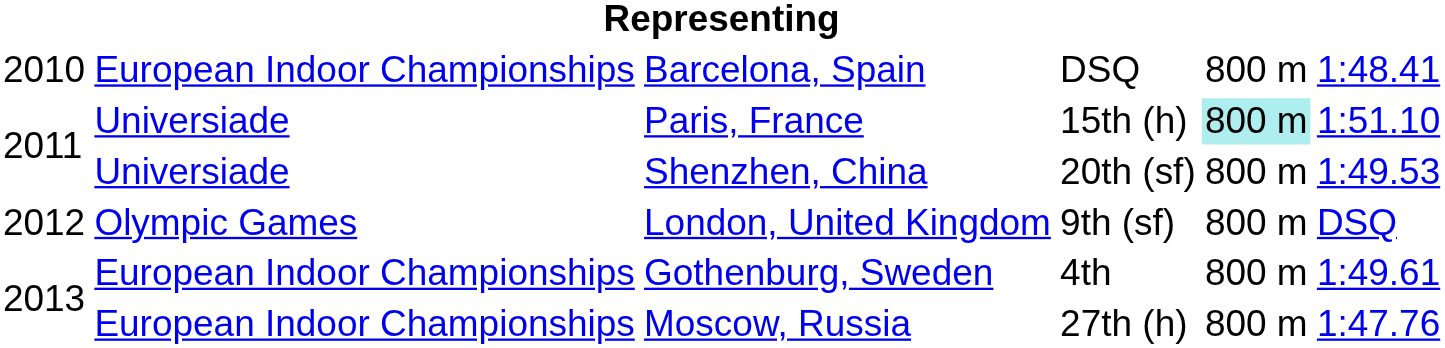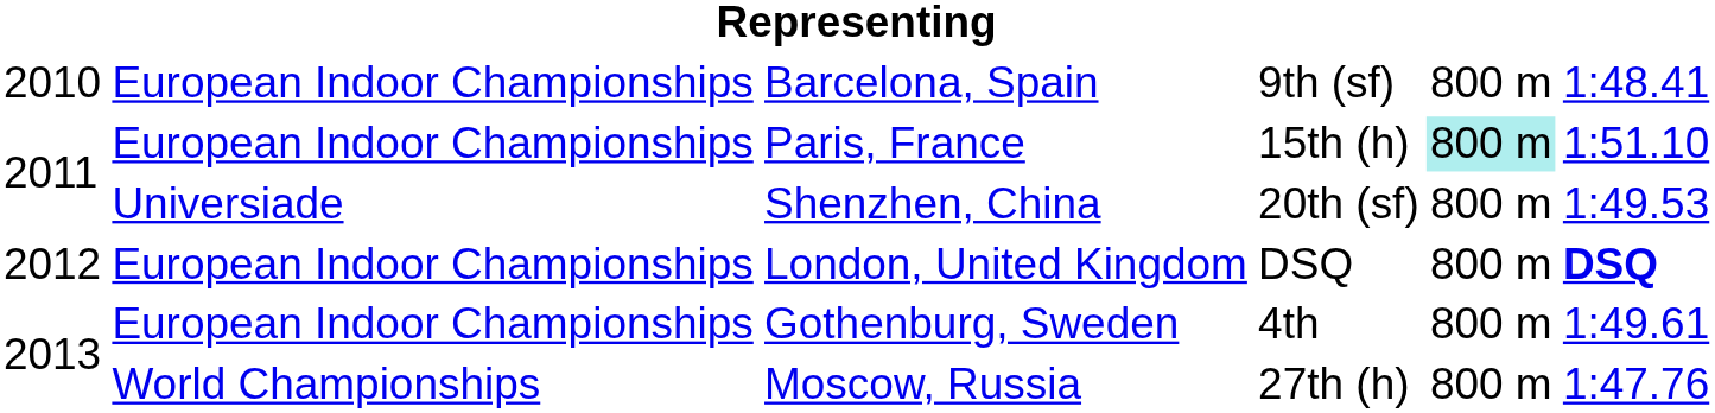 <table>
 <tr>
 <th colspan="6">Representing </th>
 </tr>
 <tr>
 <td>2010</td>
 <td><a href='#'>European Indoor Championships</a></td>
 <td><a href='#'>Barcelona, Spain</a></td>
-<td>DSQ</td>
+<td>9th (sf)</td>
 <td>800 m</td>
 <td><a href='#'>1:48.41</a></td>
 </tr>
 <tr>
 <td rowspan=2>2011</td>
-<td><a href='#'>Universiade</a></td>
+<td><a href='#'>European Indoor Championships</a></td>
 <td><a href='#'>Paris, France</a></td>
 <td>15th (h)</td>
 <td style="background: paleturquoise;">800 m</td>
 <td><a href='#'>1:51.10</a></td>
 </tr>
 <tr>
 <td><a href='#'>Universiade</a></td>
 <td><a href='#'>Shenzhen, China</a></td>
 <td>20th (sf)</td>
 <td>800 m</td>
 <td><a href='#'>1:49.53</a></td>
 </tr>
 <tr>
 <td>2012</td>
-<td><a href='#'>Olympic Games</a></td>
+<td><a href='#'>European Indoor Championships</a></td>
 <td><a href='#'>London, United Kingdom</a></td>
-<td>9th (sf)</td>
+<td>DSQ</td>
 <td>800 m</td>
-<td><a href='#'>DSQ</a></td>
+<td><strong><a href='#'>DSQ</a></strong></td>
 </tr>
 <tr>
 <td rowspan=2>2013</td>
 <td><a href='#'>European Indoor Championships</a></td>
 <td><a href='#'>Gothenburg, Sweden</a></td>
 <td>4th</td>
 <td>800 m</td>
 <td><a href='#'>1:49.61</a></td>
 </tr>
 <tr>
-<td><a href='#'>European Indoor Championships</a></td>
+<td><a href='#'>World Championships</a></td>
 <td><a href='#'>Moscow, Russia</a></td>
 <td>27th (h)</td>
 <td>800 m</td>
 <td><a href='#'>1:47.76</a></td>
 </tr>
 </table>
